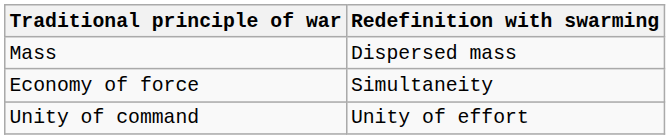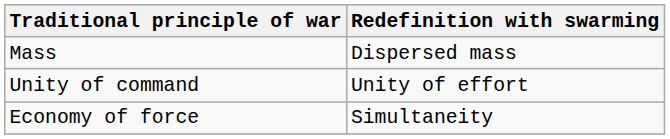 <table class="wikitable">
 <tr>
 <th>Traditional principle of war</th>
 <th>Redefinition with swarming</th>
 </tr>
 <tr>
 <td>Mass</td>
 <td>Dispersed mass</td>
 </tr>
 <tr>
+<td>Unity of command</td>
+<td>Unity of effort</td>
+</tr>
+<tr>
 <td>Economy of force</td>
 <td>Simultaneity</td>
 </tr>
-<tr>
-<td>Unity of command</td>
-<td>Unity of effort</td>
-</tr>
 </table>
